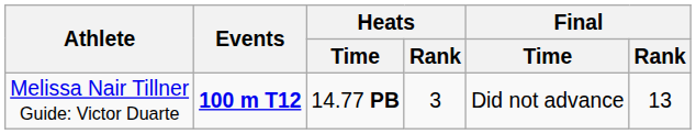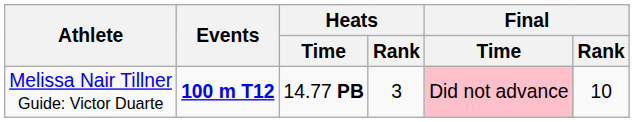 <table class=wikitable style="font-size:90%">
 <tr>
 <th rowspan=2>Athlete</th>
 <th rowspan=2>Events</th>
 <th colspan="2">Heats</th>
 <th colspan="2">Final</th>
 </tr>
 <tr>
 <th scope="col">Time</th>
 <th scope="col">Rank</th>
 <th scope="col">Time</th>
 <th scope="col">Rank</th>
 </tr>
 <tr align="center">
 <td><a href='#'>Melissa Nair Tillner</a><br><small>Guide: Victor Duarte</small></td>
 <td align="left"><strong><a href='#'>100 m T12</a></strong></td>
 <td>14.77 <strong>PB</strong></td>
 <td>3</td>
-<td>Did not advance</td>
-<td>13</td>
+<td style="background: pink;">Did not advance</td>
+<td>10</td>
 </tr>
 </table>
